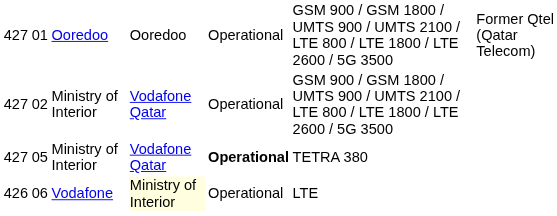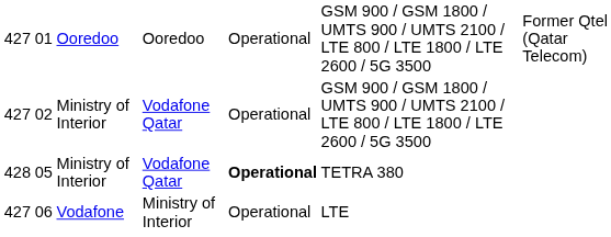 <table>
 <tr>
 <td>427</td>
 <td>01</td>
 <td><a href='#'>Ooredoo</a></td>
 <td>Ooredoo</td>
 <td>Operational</td>
 <td>GSM 900 / GSM 1800 / UMTS 900 / UMTS 2100 / LTE 800 / LTE 1800 / LTE 2600 / 5G 3500</td>
 <td>Former Qtel (Qatar Telecom)</td>
 </tr>
 <tr>
 <td>427</td>
 <td>02</td>
 <td>Ministry of Interior</td>
 <td><a href='#'>Vodafone Qatar</a></td>
 <td>Operational</td>
 <td>GSM 900 / GSM 1800 / UMTS 900 / UMTS 2100 / LTE 800 / LTE 1800 / LTE 2600 / 5G 3500</td>
 <td></td>
 </tr>
 <tr>
-<td>427</td>
+<td>428</td>
 <td>05</td>
 <td>Ministry of Interior</td>
 <td><a href='#'>Vodafone Qatar</a></td>
 <td><strong>Operational</strong></td>
 <td>TETRA 380</td>
 <td></td>
 </tr>
 <tr>
-<td>426</td>
+<td>427</td>
 <td>06</td>
 <td><a href='#'>Vodafone</a></td>
-<td style="background: lightyellow;">Ministry of Interior</td>
+<td>Ministry of Interior</td>
 <td>Operational</td>
 <td>LTE</td>
 <td></td>
 </tr>
 </table>
